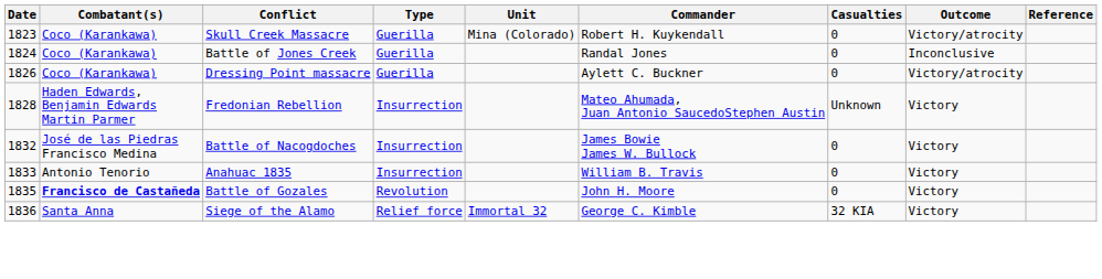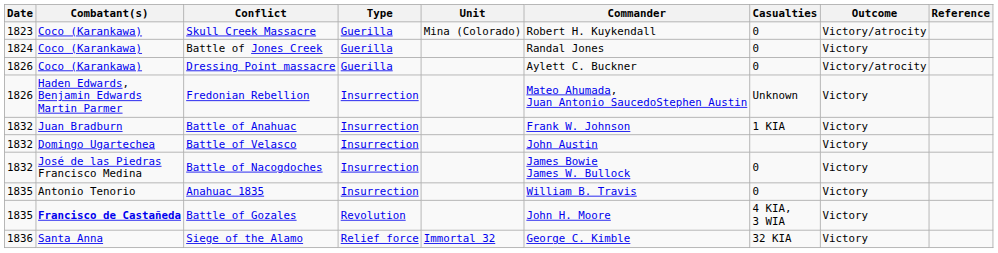 <table class="wikitable">
 <tr>
 <th>Date</th>
 <th>Combatant(s)</th>
 <th>Conflict</th>
 <th>Type</th>
 <th>Unit</th>
 <th>Commander</th>
 <th>Casualties</th>
 <th>Outcome</th>
 <th>Reference</th>
 </tr>
 <tr>
 <td>1823</td>
 <td><a href='#'>Coco (Karankawa)</a></td>
 <td><a href='#'>Skull Creek Massacre</a></td>
 <td><a href='#'>Guerilla</a></td>
 <td>Mina (Colorado)</td>
 <td>Robert H. Kuykendall</td>
 <td>0</td>
 <td>Victory/atrocity</td>
 <td></td>
 </tr>
 <tr>
 <td>1824</td>
 <td><a href='#'>Coco (Karankawa)</a></td>
 <td>Battle of <a href='#'>Jones Creek</a></td>
 <td><a href='#'>Guerilla</a></td>
 <td></td>
 <td>Randal Jones</td>
 <td>0</td>
-<td>Inconclusive</td>
+<td>Victory</td>
 <td></td>
 </tr>
 <tr>
 <td>1826</td>
 <td><a href='#'>Coco (Karankawa)</a></td>
 <td><a href='#'>Dressing Point massacre</a></td>
 <td><a href='#'>Guerilla</a></td>
 <td></td>
 <td>Aylett C. Buckner</td>
 <td>0</td>
 <td>Victory/atrocity</td>
 <td></td>
 </tr>
 <tr>
-<td>1828</td>
+<td>1826</td>
 <td><a href='#'>Haden Edwards</a>,<br><a href='#'>Benjamin Edwards</a><br><a href='#'>Martin Parmer</a></td>
 <td><a href='#'>Fredonian Rebellion</a></td>
 <td><a href='#'>Insurrection</a></td>
 <td></td>
 <td><a href='#'>Mateo Ahumada</a>,<br><a href='#'>Juan Antonio Saucedo</a><a href='#'>Stephen Austin</a></td>
 <td>Unknown</td>
+<td>Victory</td>
+<td></td>
+</tr>
+<tr>
+<td>1832</td>
+<td><a href='#'>Juan Bradburn</a></td>
+<td><a href='#'>Battle of Anahuac</a></td>
+<td><a href='#'>Insurrection</a></td>
+<td></td>
+<td><a href='#'>Frank W. Johnson</a></td>
+<td>1 KIA</td>
+<td>Victory</td>
+<td></td>
+</tr>
+<tr>
+<td>1832</td>
+<td><a href='#'>Domingo Ugartechea</a></td>
+<td><a href='#'>Battle of Velasco</a></td>
+<td><a href='#'>Insurrection</a></td>
+<td></td>
+<td><a href='#'>John Austin</a></td>
+<td></td>
 <td>Victory</td>
 <td></td>
 </tr>
 <tr>
 <td>1832</td>
 <td><a href='#'>José de las Piedras</a><br>Francisco Medina</td>
 <td><a href='#'>Battle of Nacogdoches</a></td>
 <td><a href='#'>Insurrection</a></td>
 <td></td>
 <td><a href='#'>James Bowie</a><br><a href='#'>James W. Bullock</a></td>
 <td>0</td>
 <td>Victory</td>
 <td></td>
 </tr>
 <tr>
-<td>1833</td>
+<td>1835</td>
 <td>Antonio Tenorio</td>
 <td><a href='#'>Anahuac 1835</a></td>
 <td><a href='#'>Insurrection</a></td>
 <td></td>
 <td><a href='#'>William B. Travis</a></td>
 <td>0</td>
 <td>Victory</td>
 <td></td>
 </tr>
 <tr>
 <td>1835</td>
 <td><strong><a href='#'>Francisco de Castañeda</a></strong></td>
 <td><a href='#'>Battle of Gozales</a></td>
 <td><a href='#'>Revolution</a></td>
 <td></td>
 <td><a href='#'>John H. Moore</a></td>
-<td>0</td>
+<td>4 KIA,<br>3 WIA</td>
 <td>Victory</td>
 <td></td>
 </tr>
 <tr>
 <td>1836</td>
 <td><a href='#'>Santa Anna</a></td>
 <td><a href='#'>Siege of the Alamo</a></td>
 <td><a href='#'>Relief force</a></td>
 <td><a href='#'>Immortal 32</a></td>
 <td><a href='#'>George C. Kimble</a></td>
 <td>32 KIA</td>
 <td>Victory</td>
 <td></td>
 </tr>
 </table>
